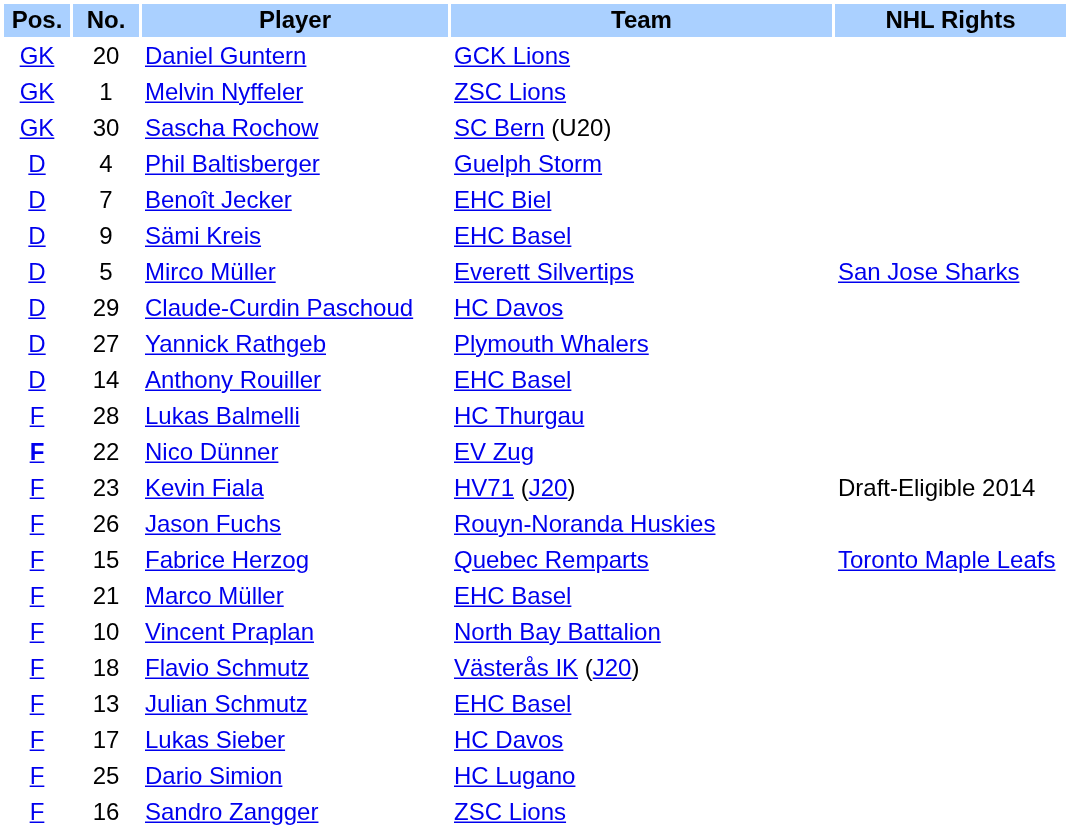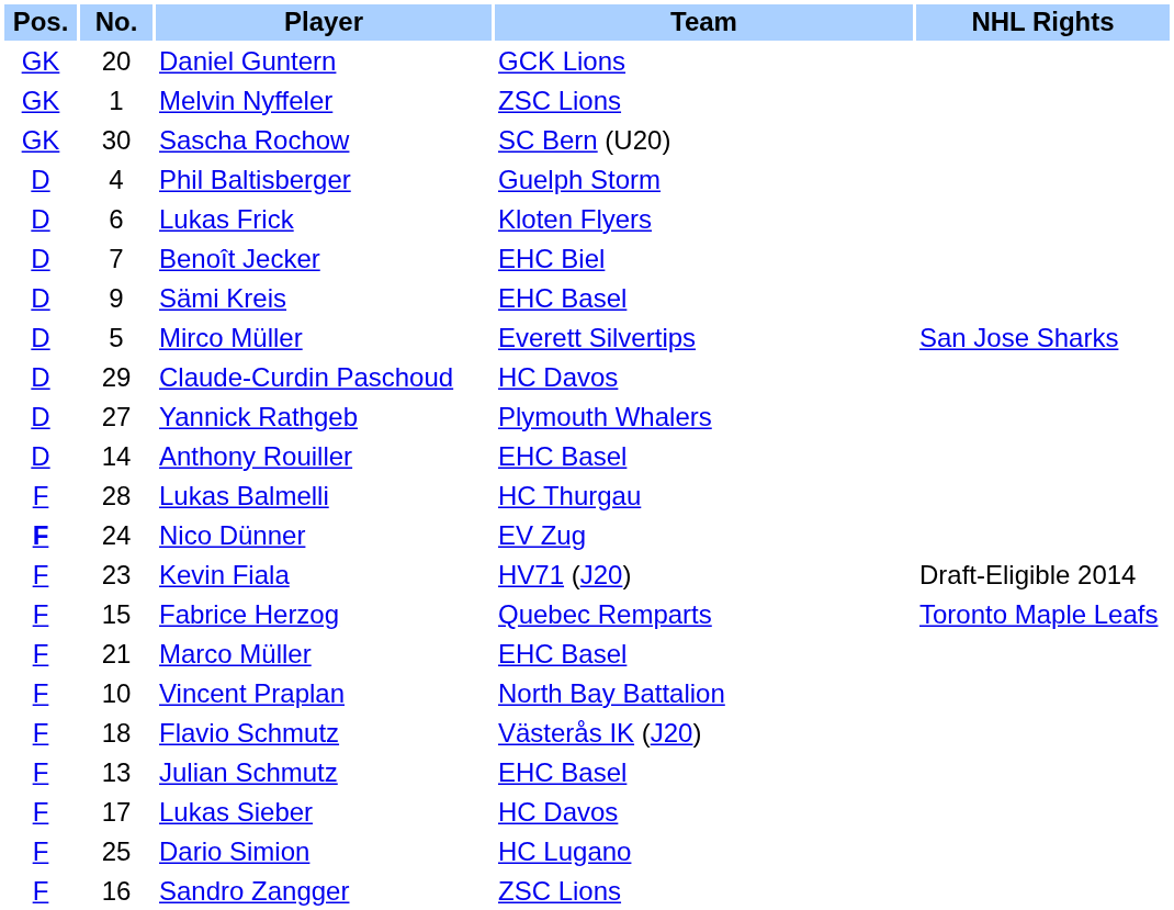 <table border="0" cellspacing="2" cellpadding="2">
 <tr bgcolor=AAD0FF>
 <th width=40>Pos.</th>
 <th width=40>No.</th>
 <th width=200>Player</th>
 <th width=250>Team</th>
 <th width=150>NHL Rights</th>
 </tr>
 <tr>
 <td style="text-align:center;"><a href='#'>GK</a></td>
 <td style="text-align:center;">20</td>
 <td><a href='#'>Daniel Guntern</a></td>
 <td> <a href='#'>GCK Lions</a></td>
 <td></td>
 </tr>
 <tr>
 <td style="text-align:center;"><a href='#'>GK</a></td>
 <td style="text-align:center;">1</td>
 <td><a href='#'>Melvin Nyffeler</a></td>
 <td> <a href='#'>ZSC Lions</a></td>
 <td></td>
 </tr>
 <tr>
 <td style="text-align:center;"><a href='#'>GK</a></td>
 <td style="text-align:center;">30</td>
 <td><a href='#'>Sascha Rochow</a></td>
 <td> <a href='#'>SC Bern</a> (U20)</td>
 <td></td>
 </tr>
 <tr>
 <td style="text-align:center;"><a href='#'>D</a></td>
 <td style="text-align:center;">4</td>
 <td><a href='#'>Phil Baltisberger</a></td>
 <td> <a href='#'>Guelph Storm</a></td>
+<td></td>
+</tr>
+<tr>
+<td style="text-align:center;"><a href='#'>D</a></td>
+<td style="text-align:center;">6</td>
+<td><a href='#'>Lukas Frick</a></td>
+<td> <a href='#'>Kloten Flyers</a></td>
 <td></td>
 </tr>
 <tr>
 <td style="text-align:center;"><a href='#'>D</a></td>
 <td style="text-align:center;">7</td>
 <td><a href='#'>Benoît Jecker</a></td>
 <td> <a href='#'>EHC Biel</a></td>
 <td></td>
 </tr>
 <tr>
 <td style="text-align:center;"><a href='#'>D</a></td>
 <td style="text-align:center;">9</td>
 <td><a href='#'>Sämi Kreis</a></td>
 <td> <a href='#'>EHC Basel</a></td>
 <td></td>
 </tr>
 <tr>
 <td style="text-align:center;"><a href='#'>D</a></td>
 <td style="text-align:center;">5</td>
 <td><a href='#'>Mirco Müller</a></td>
 <td> <a href='#'>Everett Silvertips</a></td>
 <td><a href='#'>San Jose Sharks</a></td>
 </tr>
 <tr>
 <td style="text-align:center;"><a href='#'>D</a></td>
 <td style="text-align:center;">29</td>
 <td><a href='#'>Claude-Curdin Paschoud</a></td>
 <td> <a href='#'>HC Davos</a></td>
 <td></td>
 </tr>
 <tr>
 <td style="text-align:center;"><a href='#'>D</a></td>
 <td style="text-align:center;">27</td>
 <td><a href='#'>Yannick Rathgeb</a></td>
 <td> <a href='#'>Plymouth Whalers</a></td>
 <td></td>
 </tr>
 <tr>
 <td style="text-align:center;"><a href='#'>D</a></td>
 <td style="text-align:center;">14</td>
 <td><a href='#'>Anthony Rouiller</a></td>
 <td> <a href='#'>EHC Basel</a></td>
 <td></td>
 </tr>
 <tr>
 <td style="text-align:center;"><a href='#'>F</a></td>
 <td style="text-align:center;">28</td>
 <td><a href='#'>Lukas Balmelli</a></td>
 <td> <a href='#'>HC Thurgau</a></td>
 <td></td>
 </tr>
 <tr>
 <td style="text-align:center;"><strong><a href='#'>F</a></strong></td>
-<td style="text-align:center;">22</td>
+<td style="text-align:center;">24</td>
 <td><a href='#'>Nico Dünner</a></td>
 <td> <a href='#'>EV Zug</a></td>
 <td></td>
 </tr>
 <tr>
 <td style="text-align:center;"><a href='#'>F</a></td>
 <td style="text-align:center;">23</td>
 <td><a href='#'>Kevin Fiala</a></td>
 <td> <a href='#'>HV71</a> (<a href='#'>J20</a>)</td>
 <td>Draft-Eligible 2014</td>
-</tr>
-<tr>
-<td style="text-align:center;"><a href='#'>F</a></td>
-<td style="text-align:center;">26</td>
-<td><a href='#'>Jason Fuchs</a></td>
-<td> <a href='#'>Rouyn-Noranda Huskies</a></td>
-<td></td>
 </tr>
 <tr>
 <td style="text-align:center;"><a href='#'>F</a></td>
 <td style="text-align:center;">15</td>
 <td><a href='#'>Fabrice Herzog</a></td>
 <td> <a href='#'>Quebec Remparts</a></td>
 <td><a href='#'>Toronto Maple Leafs</a></td>
 </tr>
 <tr>
 <td style="text-align:center;"><a href='#'>F</a></td>
 <td style="text-align:center;">21</td>
 <td><a href='#'>Marco Müller</a></td>
 <td> <a href='#'>EHC Basel</a></td>
 <td></td>
 </tr>
 <tr>
 <td style="text-align:center;"><a href='#'>F</a></td>
 <td style="text-align:center;">10</td>
 <td><a href='#'>Vincent Praplan</a></td>
 <td> <a href='#'>North Bay Battalion</a></td>
 <td></td>
 </tr>
 <tr>
 <td style="text-align:center;"><a href='#'>F</a></td>
 <td style="text-align:center;">18</td>
 <td><a href='#'>Flavio Schmutz</a></td>
 <td> <a href='#'>Västerås IK</a> (<a href='#'>J20</a>)</td>
 <td></td>
 </tr>
 <tr>
 <td style="text-align:center;"><a href='#'>F</a></td>
 <td style="text-align:center;">13</td>
 <td><a href='#'>Julian Schmutz</a></td>
 <td> <a href='#'>EHC Basel</a></td>
 <td></td>
 </tr>
 <tr>
 <td style="text-align:center;"><a href='#'>F</a></td>
 <td style="text-align:center;">17</td>
 <td><a href='#'>Lukas Sieber</a></td>
 <td> <a href='#'>HC Davos</a></td>
 <td></td>
 </tr>
 <tr>
 <td style="text-align:center;"><a href='#'>F</a></td>
 <td style="text-align:center;">25</td>
 <td><a href='#'>Dario Simion</a></td>
 <td> <a href='#'>HC Lugano</a></td>
 <td></td>
 </tr>
 <tr>
 <td style="text-align:center;"><a href='#'>F</a></td>
 <td style="text-align:center;">16</td>
 <td><a href='#'>Sandro Zangger</a></td>
 <td> <a href='#'>ZSC Lions</a></td>
 <td></td>
 </tr>
 </table>
